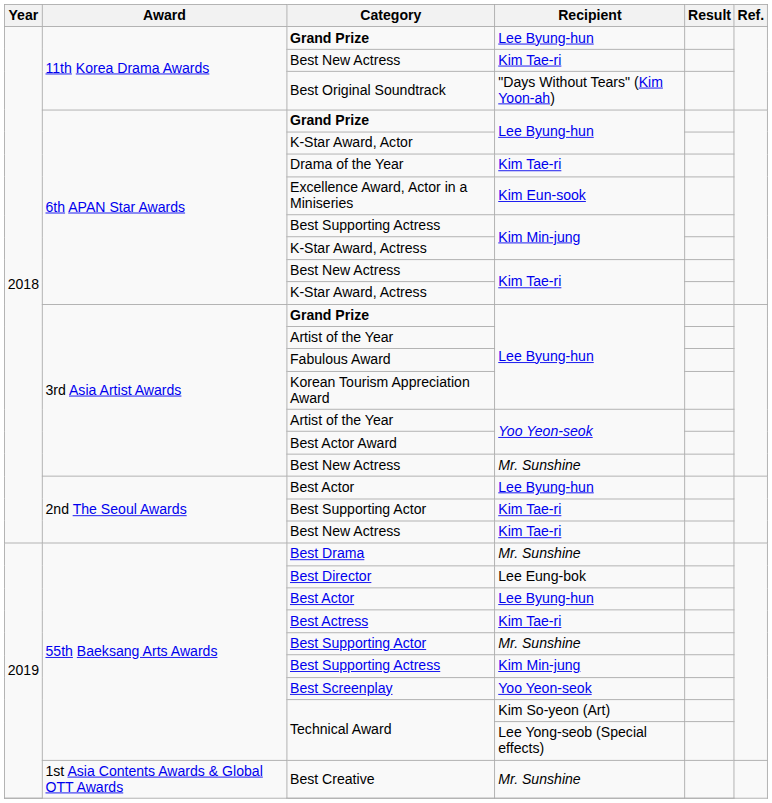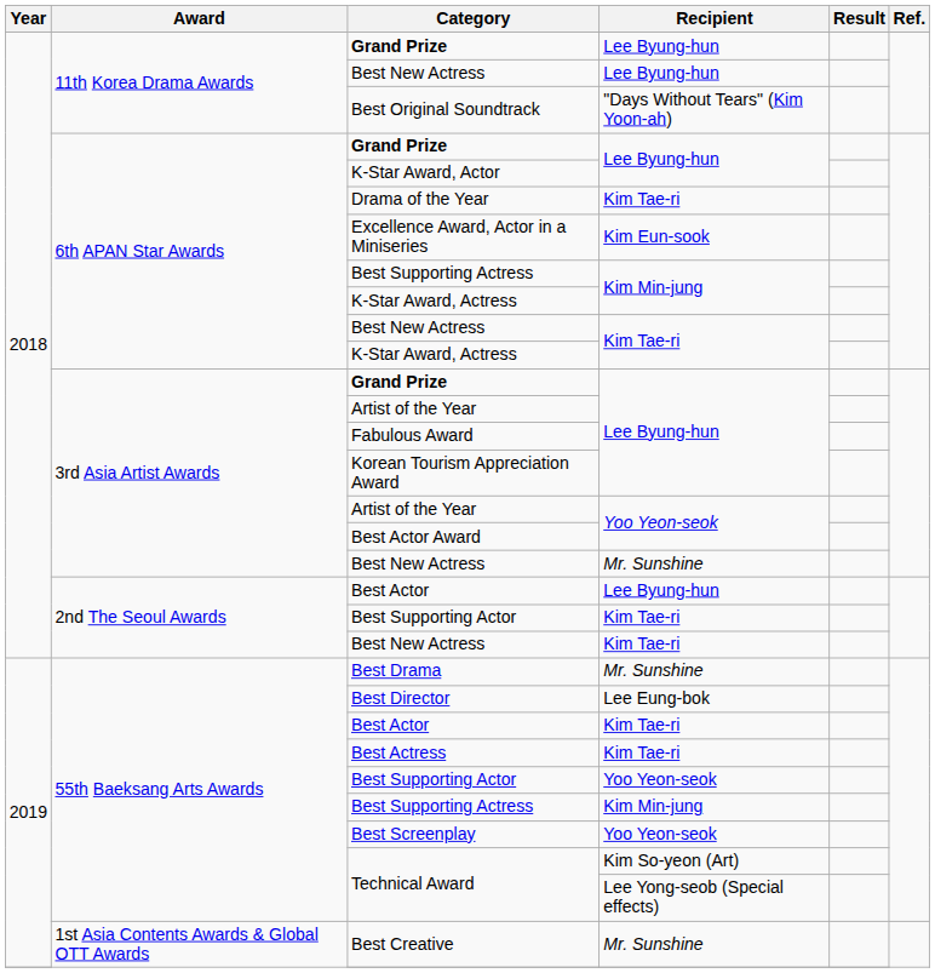 <table class="wikitable sortable">
 <tr>
 <th>Year</th>
 <th>Award</th>
 <th>Category</th>
 <th>Recipient</th>
 <th>Result</th>
 <th>Ref.</th>
 </tr>
 <tr>
 <td rowspan="21">2018</td>
 <td rowspan=3><a href='#'>11th</a> <a href='#'>Korea Drama Awards</a></td>
 <td><strong>Grand Prize</strong></td>
 <td><a href='#'>Lee Byung-hun</a></td>
 <td></td>
 <td rowspan=3></td>
 </tr>
 <tr>
 <td>Best New Actress</td>
-<td><a href='#'>Kim Tae-ri</a></td>
+<td><a href='#'>Lee Byung-hun</a></td>
 <td></td>
 </tr>
 <tr>
 <td>Best Original Soundtrack</td>
 <td>"Days Without Tears" (<a href='#'>Kim Yoon-ah</a>)</td>
 <td></td>
 </tr>
 <tr>
 <td rowspan="8"><a href='#'>6th</a> <a href='#'>APAN Star Awards</a></td>
 <td><strong>Grand Prize</strong></td>
 <td rowspan="2"><a href='#'>Lee Byung-hun</a></td>
 <td></td>
 <td rowspan="8"></td>
 </tr>
 <tr>
 <td K-Star Award, Actor>K-Star Award, Actor</td>
 <td></td>
 </tr>
 <tr>
 <td>Drama of the Year</td>
 <td><a href='#'>Kim Tae-ri</a></td>
 <td></td>
 </tr>
 <tr>
 <td>Excellence Award, Actor in a Miniseries</td>
 <td><a href='#'>Kim Eun-sook</a></td>
 <td></td>
 </tr>
 <tr>
 <td>Best Supporting Actress</td>
 <td rowspan="2"><a href='#'>Kim Min-jung</a></td>
 <td></td>
 </tr>
 <tr>
 <td>K-Star Award, Actress</td>
 <td></td>
 </tr>
 <tr>
 <td>Best New Actress</td>
 <td rowspan="2"><a href='#'>Kim Tae-ri</a></td>
 <td></td>
 </tr>
 <tr>
 <td K-Star Award, Actress>K-Star Award, Actress</td>
 <td></td>
 </tr>
 <tr>
 <td rowspan="7">3rd <a href='#'>Asia Artist Awards</a></td>
 <td><strong>Grand Prize</strong></td>
 <td rowspan="4"><a href='#'>Lee Byung-hun</a></td>
 <td></td>
 <td rowspan="7"></td>
 </tr>
 <tr>
 <td Artist of the Year>Artist of the Year</td>
 <td></td>
 </tr>
 <tr>
 <td Fabulous Award>Fabulous Award</td>
 <td></td>
 </tr>
 <tr>
 <td Korean Tourism Appreciation Award>Korean Tourism Appreciation Award</td>
 <td></td>
 </tr>
 <tr>
 <td>Artist of the Year</td>
 <td rowspan="2"><em><a href='#'>Yoo Yeon-seok</a></em></td>
 <td></td>
 </tr>
 <tr>
 <td Best Actor Award>Best Actor Award</td>
 <td></td>
 </tr>
 <tr>
 <td>Best New Actress</td>
 <td><em>Mr. Sunshine</em></td>
 <td></td>
 </tr>
 <tr>
 <td rowspan=3>2nd <a href='#'>The Seoul Awards</a></td>
 <td>Best Actor</td>
 <td><a href='#'>Lee Byung-hun</a></td>
 <td></td>
 <td rowspan=3></td>
 </tr>
 <tr>
 <td>Best Supporting Actor</td>
 <td><a href='#'>Kim Tae-ri</a></td>
 <td></td>
 </tr>
 <tr>
 <td>Best New Actress</td>
 <td><a href='#'>Kim Tae-ri</a></td>
 <td></td>
 </tr>
 <tr>
 <td rowspan=10>2019</td>
 <td rowspan=9><a href='#'>55th</a> <a href='#'>Baeksang Arts Awards</a></td>
 <td><a href='#'>Best Drama</a></td>
 <td><em>Mr. Sunshine</em></td>
 <td></td>
 <td rowspan=9></td>
 </tr>
 <tr>
 <td><a href='#'>Best Director</a></td>
 <td>Lee Eung-bok</td>
 <td></td>
 </tr>
 <tr>
 <td><a href='#'>Best Actor</a></td>
-<td><a href='#'>Lee Byung-hun</a></td>
+<td><a href='#'>Kim Tae-ri</a></td>
 <td></td>
 </tr>
 <tr>
 <td><a href='#'>Best Actress</a></td>
 <td><a href='#'>Kim Tae-ri</a></td>
 <td></td>
 </tr>
 <tr>
 <td><a href='#'>Best Supporting Actor</a></td>
-<td><em> Mr. Sunshine</em></td>
+<td><a href='#'>Yoo Yeon-seok</a></td>
 <td></td>
 </tr>
 <tr>
 <td><a href='#'>Best Supporting Actress</a></td>
 <td><a href='#'>Kim Min-jung</a></td>
 <td></td>
 </tr>
 <tr>
 <td><a href='#'>Best Screenplay</a></td>
 <td><a href='#'>Yoo Yeon-seok</a></td>
 <td></td>
 </tr>
 <tr>
 <td rowspan=2>Technical Award</td>
 <td>Kim So-yeon (Art)</td>
 <td></td>
 </tr>
 <tr>
 <td>Lee Yong-seob (Special effects)</td>
 <td></td>
 </tr>
 <tr>
 <td rowspan="4">1st <a href='#'>Asia Contents Awards & Global OTT Awards</a></td>
 <td>Best Creative</td>
 <td><em> Mr. Sunshine</em></td>
 <td></td>
 <td rowspan="4" style="text-align: center;"></td>
 </tr>
 <tr>
 </tr>
 </table>
